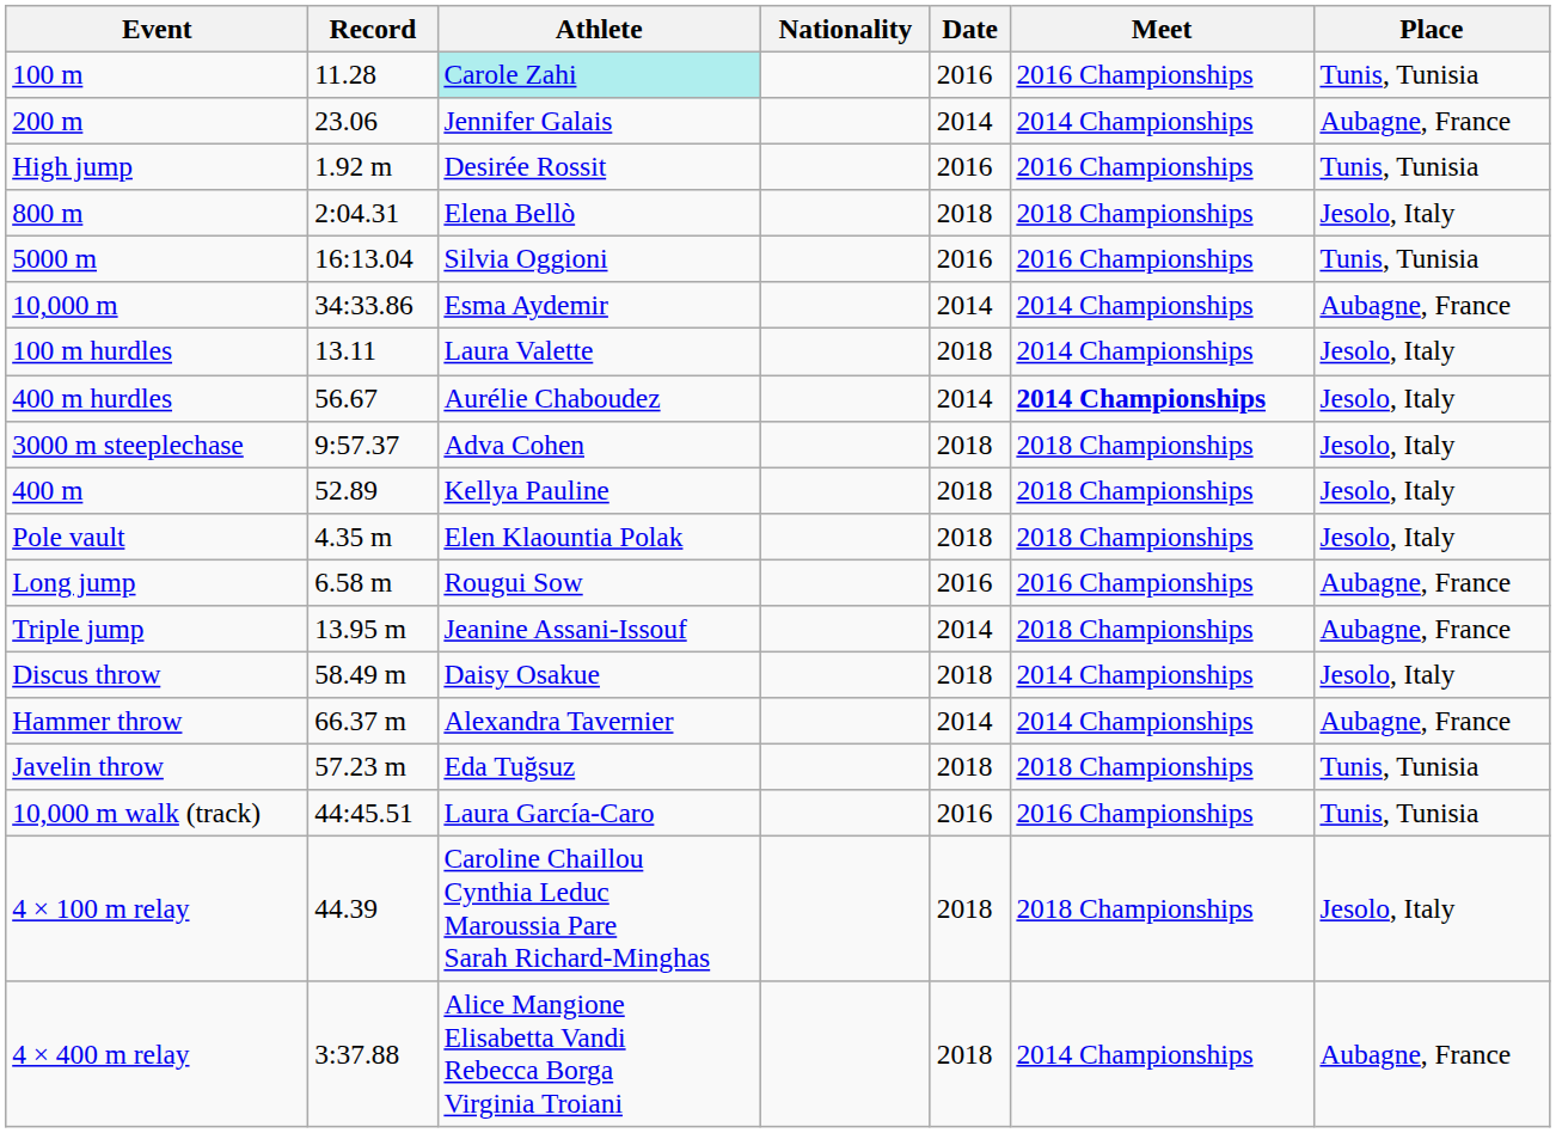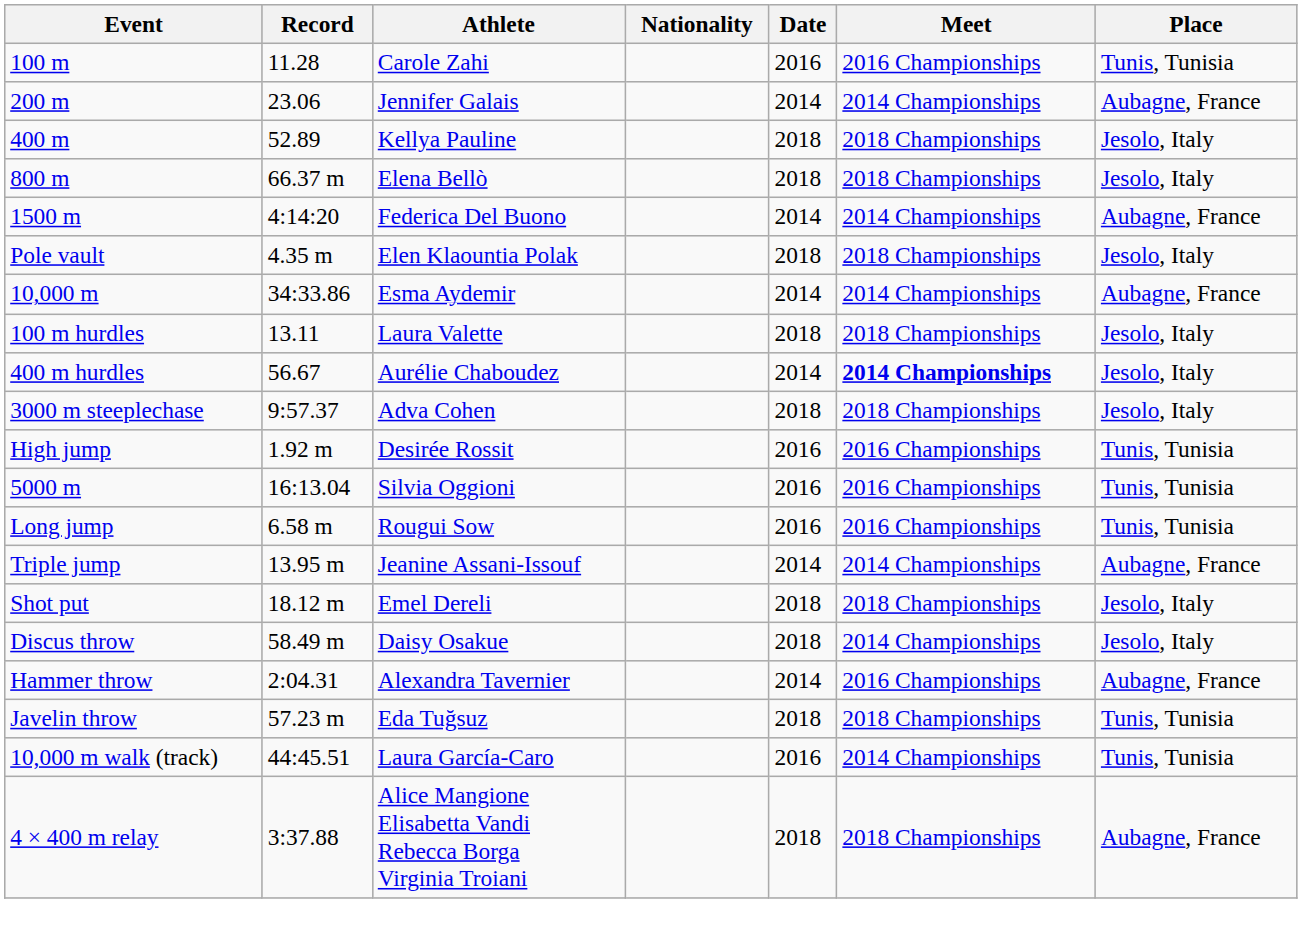 <table class="wikitable" style="font-size:95%; width: 95%;">
 <tr>
 <th>Event</th>
 <th>Record</th>
 <th>Athlete</th>
 <th>Nationality</th>
 <th>Date</th>
 <th>Meet</th>
 <th>Place</th>
 </tr>
 <tr>
 <td><a href='#'>100 m</a></td>
 <td>11.28</td>
-<td style="background: paleturquoise;"><a href='#'>Carole Zahi</a></td>
+<td><a href='#'>Carole Zahi</a></td>
 <td></td>
 <td>2016</td>
 <td><a href='#'>2016 Championships</a></td>
 <td> <a href='#'>Tunis</a>, Tunisia</td>
 </tr>
 <tr>
 <td><a href='#'>200 m</a></td>
 <td>23.06</td>
 <td><a href='#'>Jennifer Galais</a></td>
 <td></td>
 <td>2014</td>
 <td><a href='#'>2014 Championships</a></td>
 <td> <a href='#'>Aubagne</a>, France</td>
 </tr>
 <tr>
-<td><a href='#'>High jump</a></td>
-<td>1.92 m</td>
-<td><a href='#'>Desirée Rossit</a></td>
+<td><a href='#'>400 m</a></td>
+<td>52.89</td>
+<td><a href='#'>Kellya Pauline</a></td>
 <td></td>
-<td>2016</td>
-<td><a href='#'>2016 Championships</a></td>
-<td> <a href='#'>Tunis</a>, Tunisia</td>
+<td>2018</td>
+<td><a href='#'>2018 Championships</a></td>
+<td> <a href='#'>Jesolo</a>, Italy</td>
 </tr>
 <tr>
 <td><a href='#'>800 m</a></td>
-<td>2:04.31</td>
+<td>66.37 m</td>
 <td><a href='#'>Elena Bellò</a></td>
 <td></td>
 <td>2018</td>
 <td><a href='#'>2018 Championships</a></td>
 <td> <a href='#'>Jesolo</a>, Italy</td>
 </tr>
 <tr>
-<td><a href='#'>5000 m</a></td>
-<td>16:13.04</td>
-<td><a href='#'>Silvia Oggioni</a></td>
+<td><a href='#'>1500 m</a></td>
+<td>4:14:20</td>
+<td><a href='#'>Federica Del Buono</a></td>
 <td></td>
-<td>2016</td>
-<td><a href='#'>2016 Championships</a></td>
-<td> <a href='#'>Tunis</a>, Tunisia</td>
+<td>2014</td>
+<td><a href='#'>2014 Championships</a></td>
+<td> <a href='#'>Aubagne</a>, France</td>
+</tr>
+<tr>
+<td><a href='#'>Pole vault</a></td>
+<td>4.35 m</td>
+<td><a href='#'>Elen Klaountia Polak</a></td>
+<td></td>
+<td>2018</td>
+<td><a href='#'>2018 Championships</a></td>
+<td> <a href='#'>Jesolo</a>, Italy</td>
 </tr>
 <tr>
 <td><a href='#'>10,000 m</a></td>
 <td>34:33.86</td>
 <td><a href='#'>Esma Aydemir</a></td>
 <td></td>
 <td>2014</td>
 <td><a href='#'>2014 Championships</a></td>
 <td> <a href='#'>Aubagne</a>, France</td>
 </tr>
 <tr>
 <td><a href='#'>100 m hurdles</a></td>
 <td>13.11</td>
 <td><a href='#'>Laura Valette</a></td>
 <td></td>
 <td>2018</td>
-<td><a href='#'>2014 Championships</a></td>
+<td><a href='#'>2018 Championships</a></td>
 <td> <a href='#'>Jesolo</a>, Italy</td>
 </tr>
 <tr>
 <td><a href='#'>400 m hurdles</a></td>
 <td>56.67</td>
 <td><a href='#'>Aurélie Chaboudez</a></td>
 <td></td>
 <td>2014</td>
 <td><strong><a href='#'>2014 Championships</a></strong></td>
 <td> <a href='#'>Jesolo</a>, Italy</td>
 </tr>
 <tr>
 <td><a href='#'>3000 m steeplechase</a></td>
 <td>9:57.37</td>
 <td><a href='#'>Adva Cohen</a></td>
 <td></td>
 <td>2018</td>
 <td><a href='#'>2018 Championships</a></td>
 <td> <a href='#'>Jesolo</a>, Italy</td>
 </tr>
 <tr>
-<td><a href='#'>400 m</a></td>
-<td>52.89</td>
-<td><a href='#'>Kellya Pauline</a></td>
+<td><a href='#'>High jump</a></td>
+<td>1.92 m</td>
+<td><a href='#'>Desirée Rossit</a></td>
 <td></td>
-<td>2018</td>
-<td><a href='#'>2018 Championships</a></td>
-<td> <a href='#'>Jesolo</a>, Italy</td>
+<td>2016</td>
+<td><a href='#'>2016 Championships</a></td>
+<td> <a href='#'>Tunis</a>, Tunisia</td>
 </tr>
 <tr>
-<td><a href='#'>Pole vault</a></td>
-<td>4.35 m</td>
-<td><a href='#'>Elen Klaountia Polak</a></td>
+<td><a href='#'>5000 m</a></td>
+<td>16:13.04</td>
+<td><a href='#'>Silvia Oggioni</a></td>
 <td></td>
-<td>2018</td>
-<td><a href='#'>2018 Championships</a></td>
-<td> <a href='#'>Jesolo</a>, Italy</td>
+<td>2016</td>
+<td><a href='#'>2016 Championships</a></td>
+<td> <a href='#'>Tunis</a>, Tunisia</td>
 </tr>
 <tr>
 <td><a href='#'>Long jump</a></td>
 <td>6.58 m</td>
 <td><a href='#'>Rougui Sow</a></td>
 <td></td>
 <td>2016</td>
 <td><a href='#'>2016 Championships</a></td>
-<td> <a href='#'>Aubagne</a>, France</td>
+<td> <a href='#'>Tunis</a>, Tunisia</td>
 </tr>
 <tr>
 <td><a href='#'>Triple jump</a></td>
 <td>13.95 m</td>
 <td><a href='#'>Jeanine Assani-Issouf</a></td>
 <td></td>
 <td>2014</td>
+<td><a href='#'>2014 Championships</a></td>
+<td> <a href='#'>Aubagne</a>, France</td>
+</tr>
+<tr>
+<td><a href='#'>Shot put</a></td>
+<td>18.12 m</td>
+<td><a href='#'>Emel Dereli</a></td>
+<td></td>
+<td>2018</td>
 <td><a href='#'>2018 Championships</a></td>
-<td> <a href='#'>Aubagne</a>, France</td>
+<td> <a href='#'>Jesolo</a>, Italy</td>
 </tr>
 <tr>
 <td><a href='#'>Discus throw</a></td>
 <td>58.49 m</td>
 <td><a href='#'>Daisy Osakue</a></td>
 <td></td>
 <td>2018</td>
 <td><a href='#'>2014 Championships</a></td>
 <td> <a href='#'>Jesolo</a>, Italy</td>
 </tr>
 <tr>
 <td><a href='#'>Hammer throw</a></td>
-<td>66.37 m</td>
+<td>2:04.31</td>
 <td><a href='#'>Alexandra Tavernier</a></td>
 <td></td>
 <td>2014</td>
-<td><a href='#'>2014 Championships</a></td>
+<td><a href='#'>2016 Championships</a></td>
 <td> <a href='#'>Aubagne</a>, France</td>
 </tr>
 <tr>
 <td><a href='#'>Javelin throw</a></td>
 <td>57.23 m</td>
 <td><a href='#'>Eda Tuğsuz</a></td>
 <td></td>
 <td>2018</td>
 <td><a href='#'>2018 Championships</a></td>
 <td> <a href='#'>Tunis</a>, Tunisia</td>
 </tr>
 <tr>
 <td><a href='#'>10,000 m walk</a> (track)</td>
 <td>44:45.51</td>
 <td><a href='#'>Laura García-Caro</a></td>
 <td></td>
 <td>2016</td>
-<td><a href='#'>2016 Championships</a></td>
+<td><a href='#'>2014 Championships</a></td>
 <td> <a href='#'>Tunis</a>, Tunisia</td>
-</tr>
-<tr>
-<td><a href='#'>4 × 100 m relay</a></td>
-<td>44.39</td>
-<td><a href='#'>Caroline Chaillou</a><br><a href='#'>Cynthia Leduc</a><br><a href='#'>Maroussia Pare</a><br><a href='#'>Sarah Richard-Minghas</a><br></td>
-<td></td>
-<td>2018</td>
-<td><a href='#'>2018 Championships</a></td>
-<td> <a href='#'>Jesolo</a>, Italy</td>
 </tr>
 <tr>
 <td><a href='#'>4 × 400 m relay</a></td>
 <td>3:37.88</td>
 <td><a href='#'>Alice Mangione</a><br><a href='#'>Elisabetta Vandi</a><br><a href='#'>Rebecca Borga</a><br><a href='#'>Virginia Troiani</a> <br></td>
 <td></td>
 <td>2018</td>
-<td><a href='#'>2014 Championships</a></td>
+<td><a href='#'>2018 Championships</a></td>
 <td> <a href='#'>Aubagne</a>, France</td>
 </tr>
 </table>
